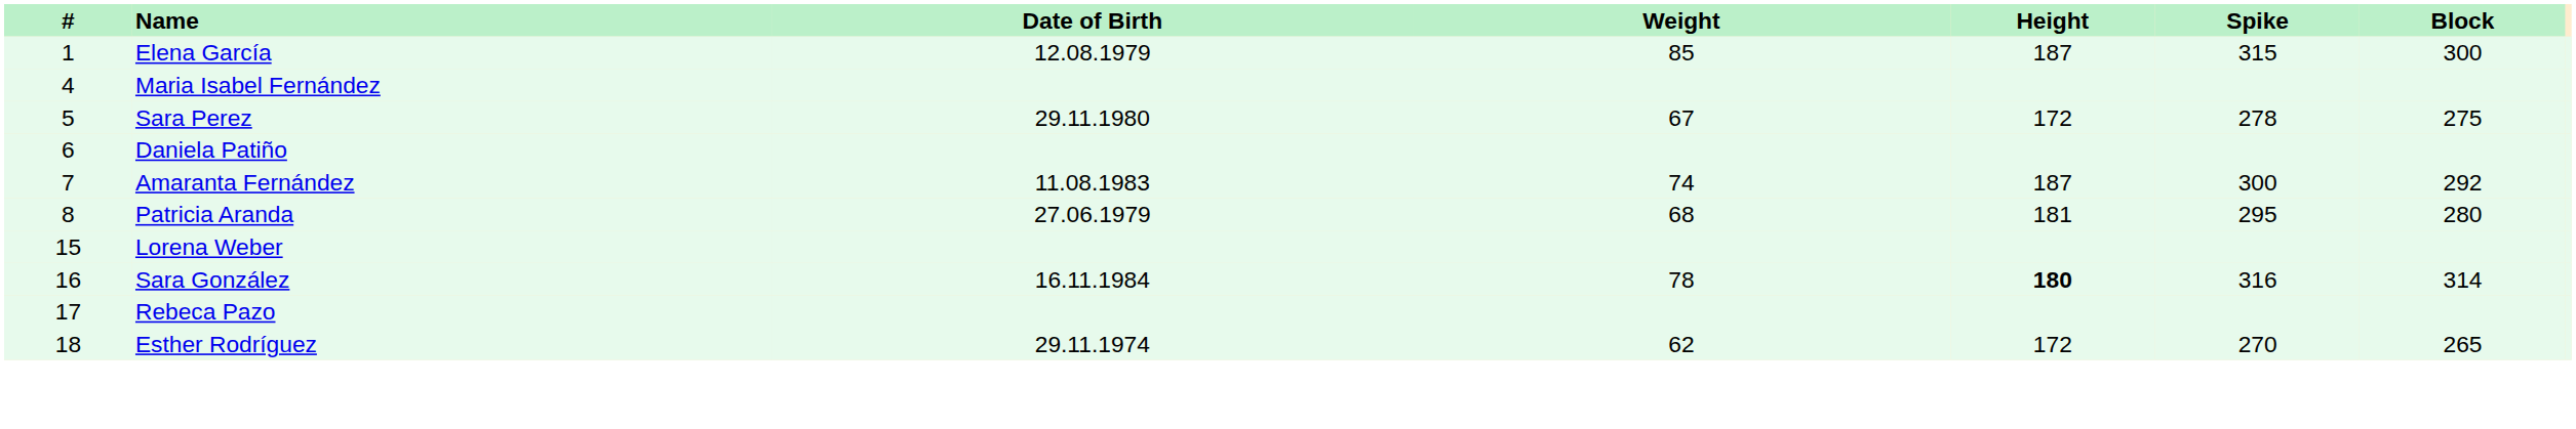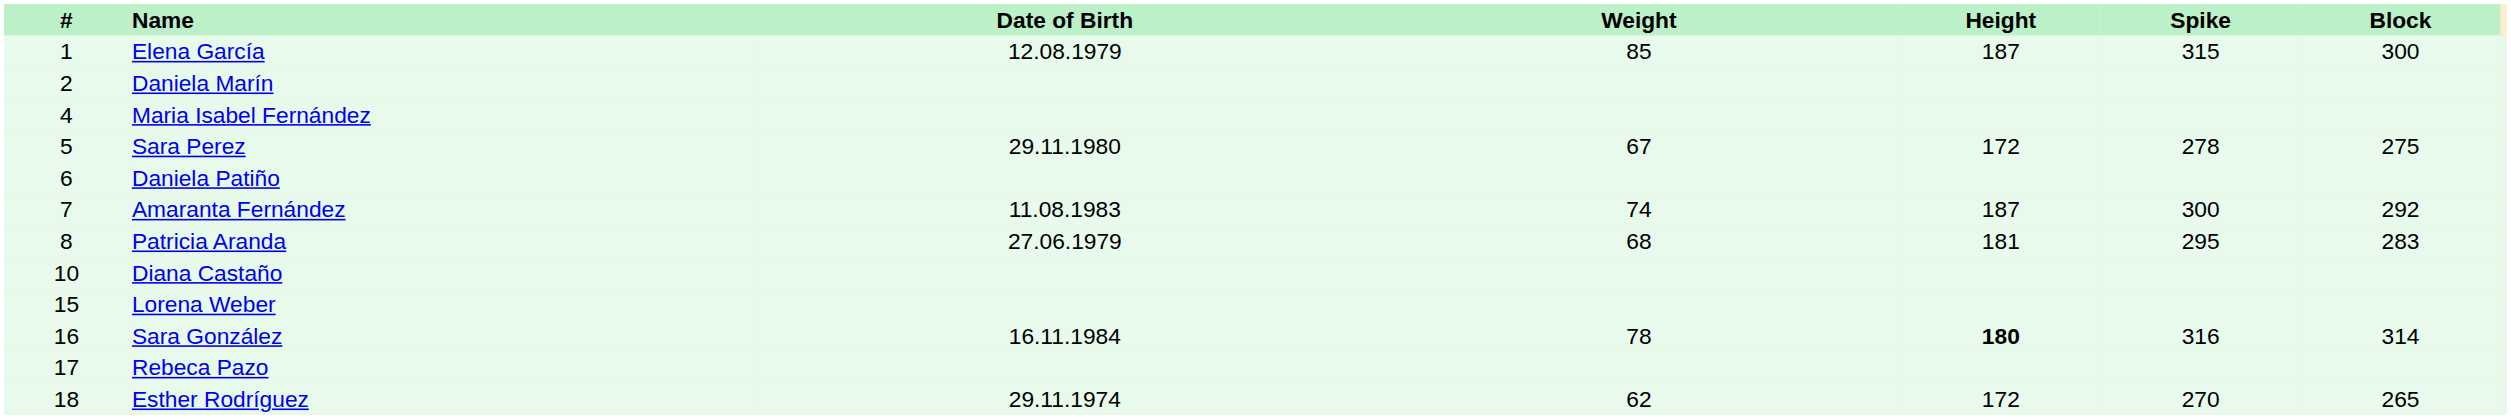 <table border=0 cellpadding=2 cellspacing=0  |- bgcolor=#FFECCE style="text-align:center; font-size:90%;" width=100%>
 <tr bgcolor=#BBF0C9>
 <th width=5%>#</th>
 <th width=25% align=left>Name</th>
 <th width=25%>Date of Birth</th>
 <th width=21%>Weight</th>
 <th width=8%>Height</th>
 <th width=8%>Spike</th>
 <th width=8%>Block</th>
 </tr>
 <tr bgcolor=#E7FAEC>
 <td>1</td>
 <td align=left><a href='#'>Elena García</a></td>
 <td>12.08.1979</td>
 <td>85</td>
 <td>187</td>
 <td>315</td>
 <td>300</td>
+<td></td>
+</tr>
+<tr bgcolor=#E7FAEC>
+<td>2</td>
+<td align=left><a href='#'>Daniela Marín</a></td>
+<td></td>
+<td></td>
+<td></td>
+<td></td>
+<td></td>
 <td></td>
 </tr>
 <tr bgcolor=#E7FAEC>
 <td>4</td>
 <td align=left><a href='#'>Maria Isabel Fernández</a></td>
 <td></td>
 <td></td>
 <td></td>
 <td></td>
 <td></td>
 <td></td>
 </tr>
 <tr bgcolor=#E7FAEC>
 <td>5</td>
 <td align=left><a href='#'>Sara Perez</a></td>
 <td>29.11.1980</td>
 <td>67</td>
 <td>172</td>
 <td>278</td>
 <td>275</td>
 <td></td>
 </tr>
 <tr bgcolor=#E7FAEC>
 <td>6</td>
 <td align=left><a href='#'>Daniela Patiño</a></td>
 <td></td>
 <td></td>
 <td></td>
 <td></td>
 <td></td>
 <td></td>
 </tr>
 <tr bgcolor=#E7FAEC>
 <td>7</td>
 <td align=left><a href='#'>Amaranta Fernández</a></td>
 <td>11.08.1983</td>
 <td>74</td>
 <td>187</td>
 <td>300</td>
 <td>292</td>
 <td></td>
 </tr>
 <tr bgcolor=#E7FAEC>
 <td>8</td>
 <td align=left><a href='#'>Patricia Aranda</a></td>
 <td>27.06.1979</td>
 <td>68</td>
 <td>181</td>
 <td>295</td>
-<td>280</td>
+<td>283</td>
+<td></td>
+</tr>
+<tr bgcolor=#E7FAEC>
+<td>10</td>
+<td align=left><a href='#'>Diana Castaño</a></td>
+<td></td>
+<td></td>
+<td></td>
+<td></td>
+<td></td>
 <td></td>
 </tr>
 <tr bgcolor=#E7FAEC>
 <td>15</td>
 <td align=left><a href='#'>Lorena Weber</a></td>
 <td></td>
 <td></td>
 <td></td>
 <td></td>
 <td></td>
 <td></td>
 </tr>
 <tr bgcolor=#E7FAEC>
 <td>16</td>
 <td align=left><a href='#'>Sara González</a></td>
 <td>16.11.1984</td>
 <td>78</td>
 <td><strong>180</strong></td>
 <td>316</td>
 <td>314</td>
 <td></td>
 </tr>
 <tr bgcolor=#E7FAEC>
 <td>17</td>
 <td align=left><a href='#'>Rebeca Pazo</a></td>
 <td></td>
 <td></td>
 <td></td>
 <td></td>
 <td></td>
 <td></td>
 </tr>
 <tr bgcolor=#E7FAEC>
 <td>18</td>
 <td align=left><a href='#'>Esther Rodríguez</a></td>
 <td>29.11.1974</td>
 <td>62</td>
 <td>172</td>
 <td>270</td>
 <td>265</td>
 <td></td>
 </tr>
 </table>
